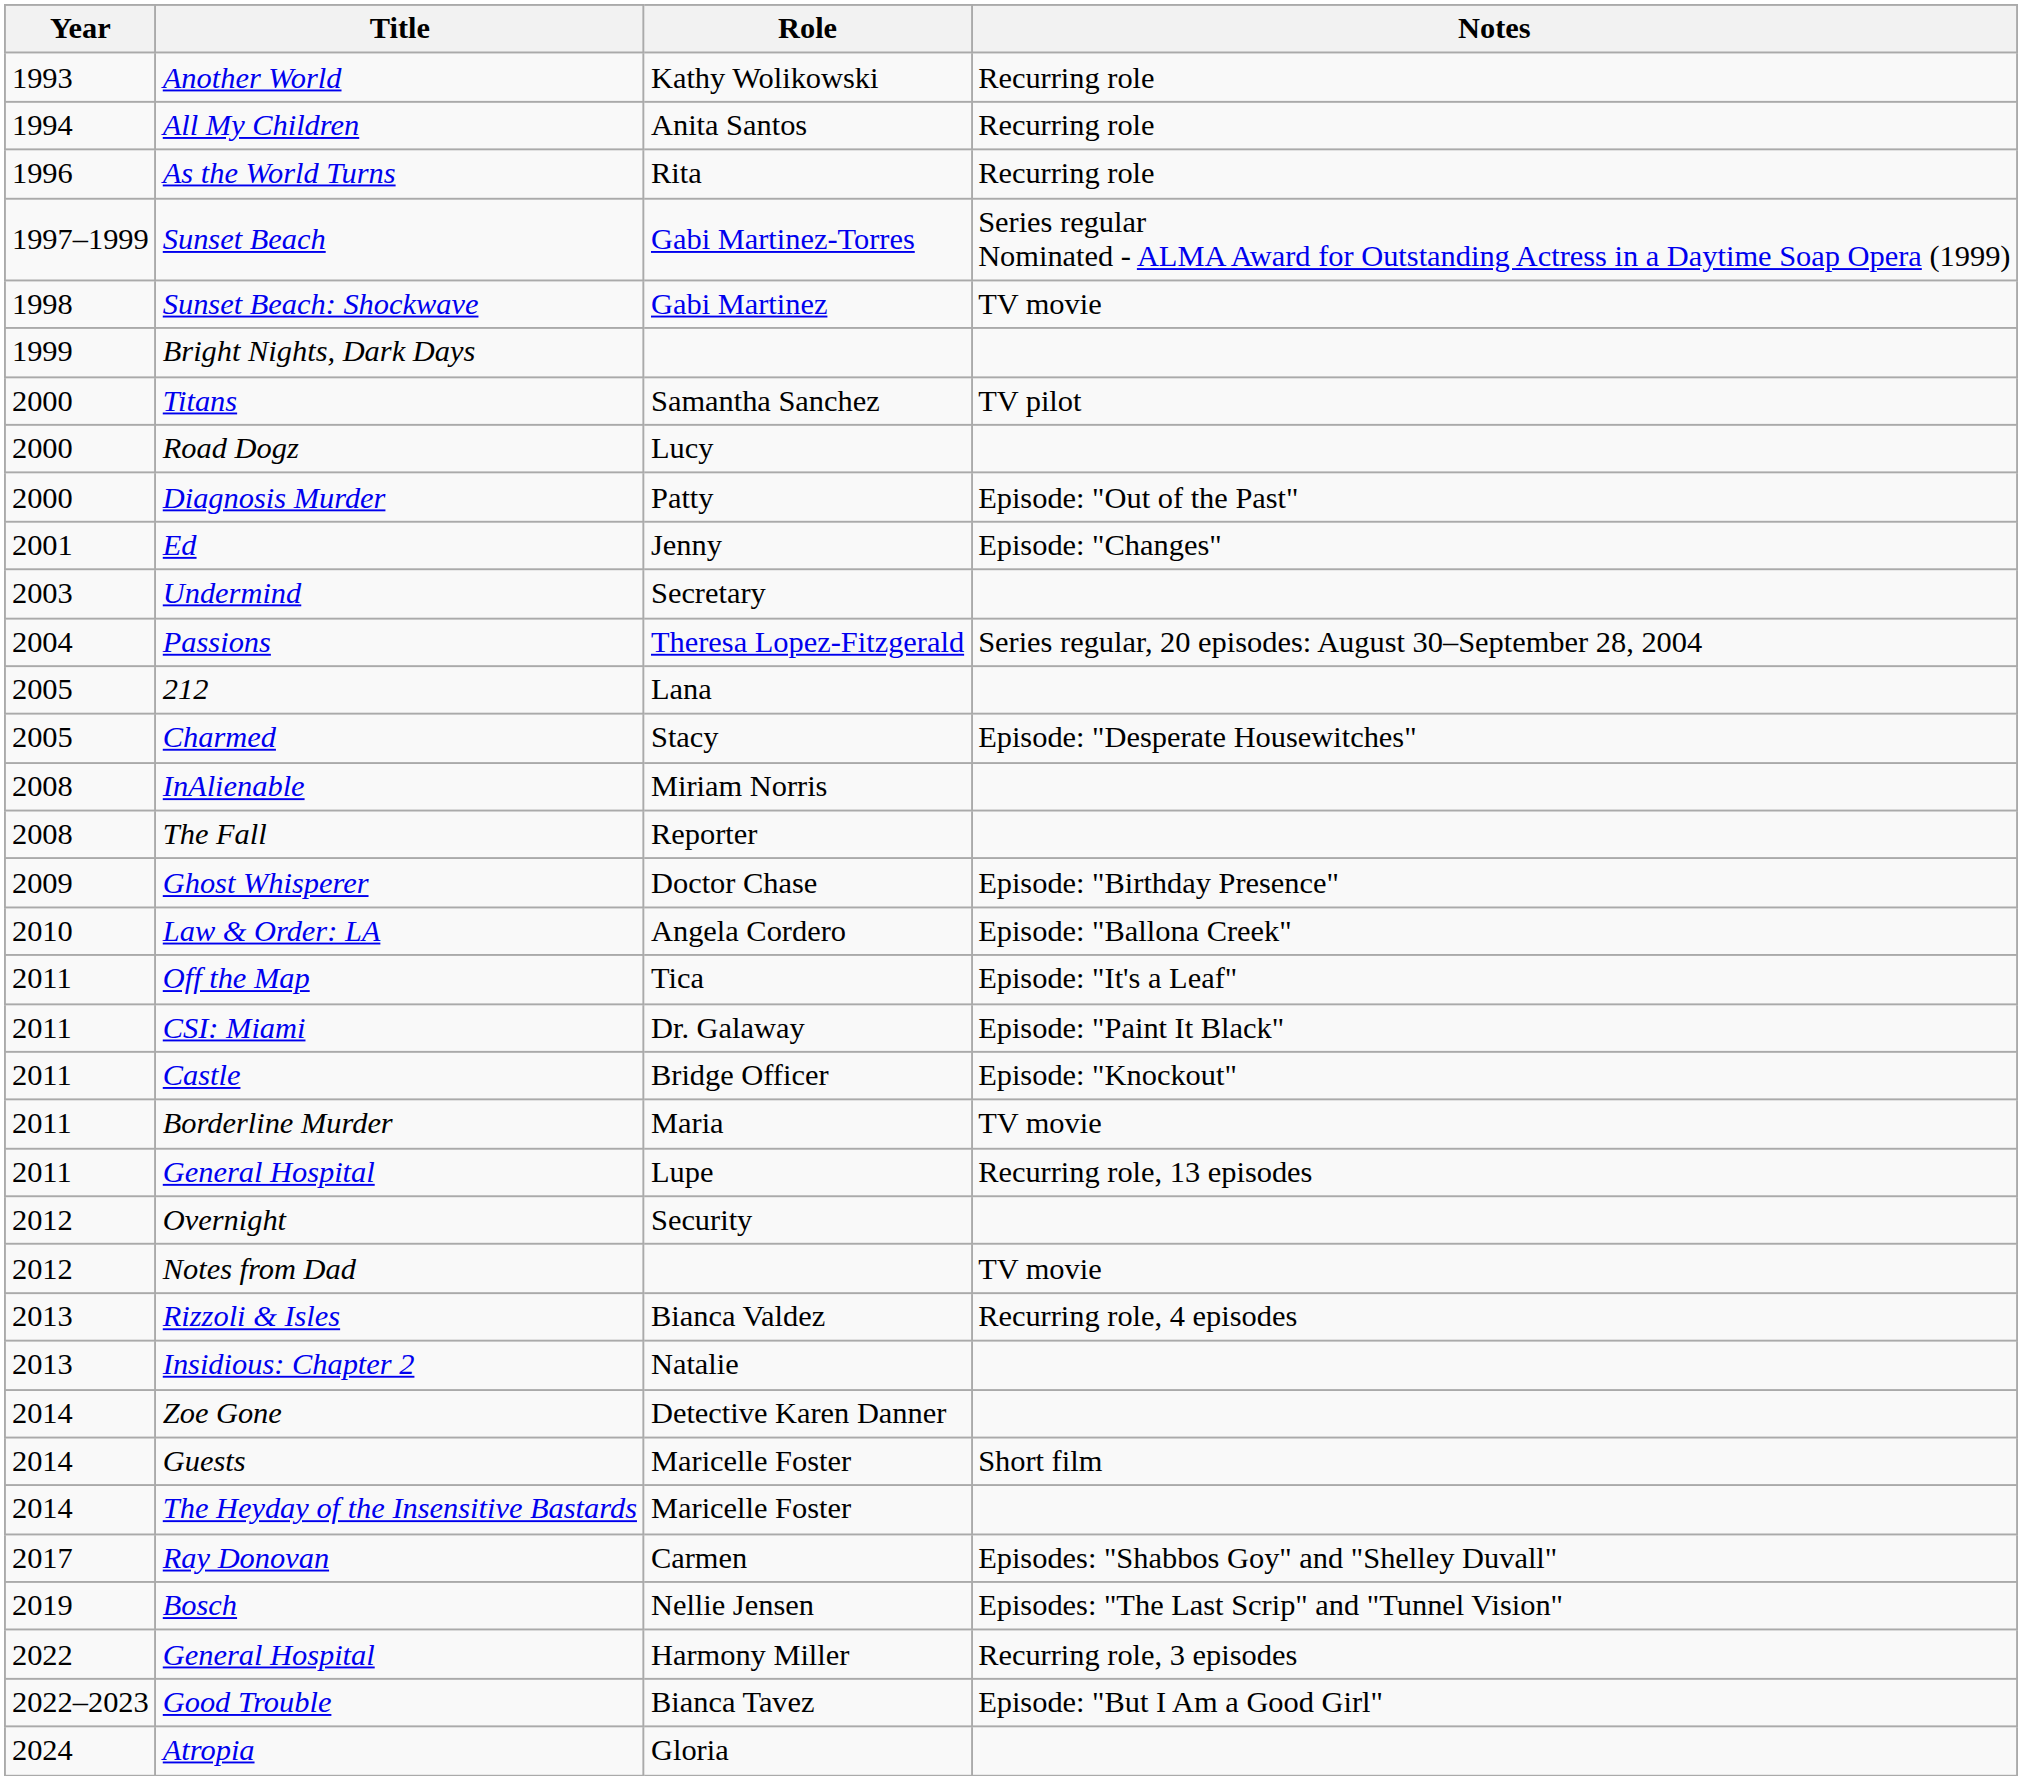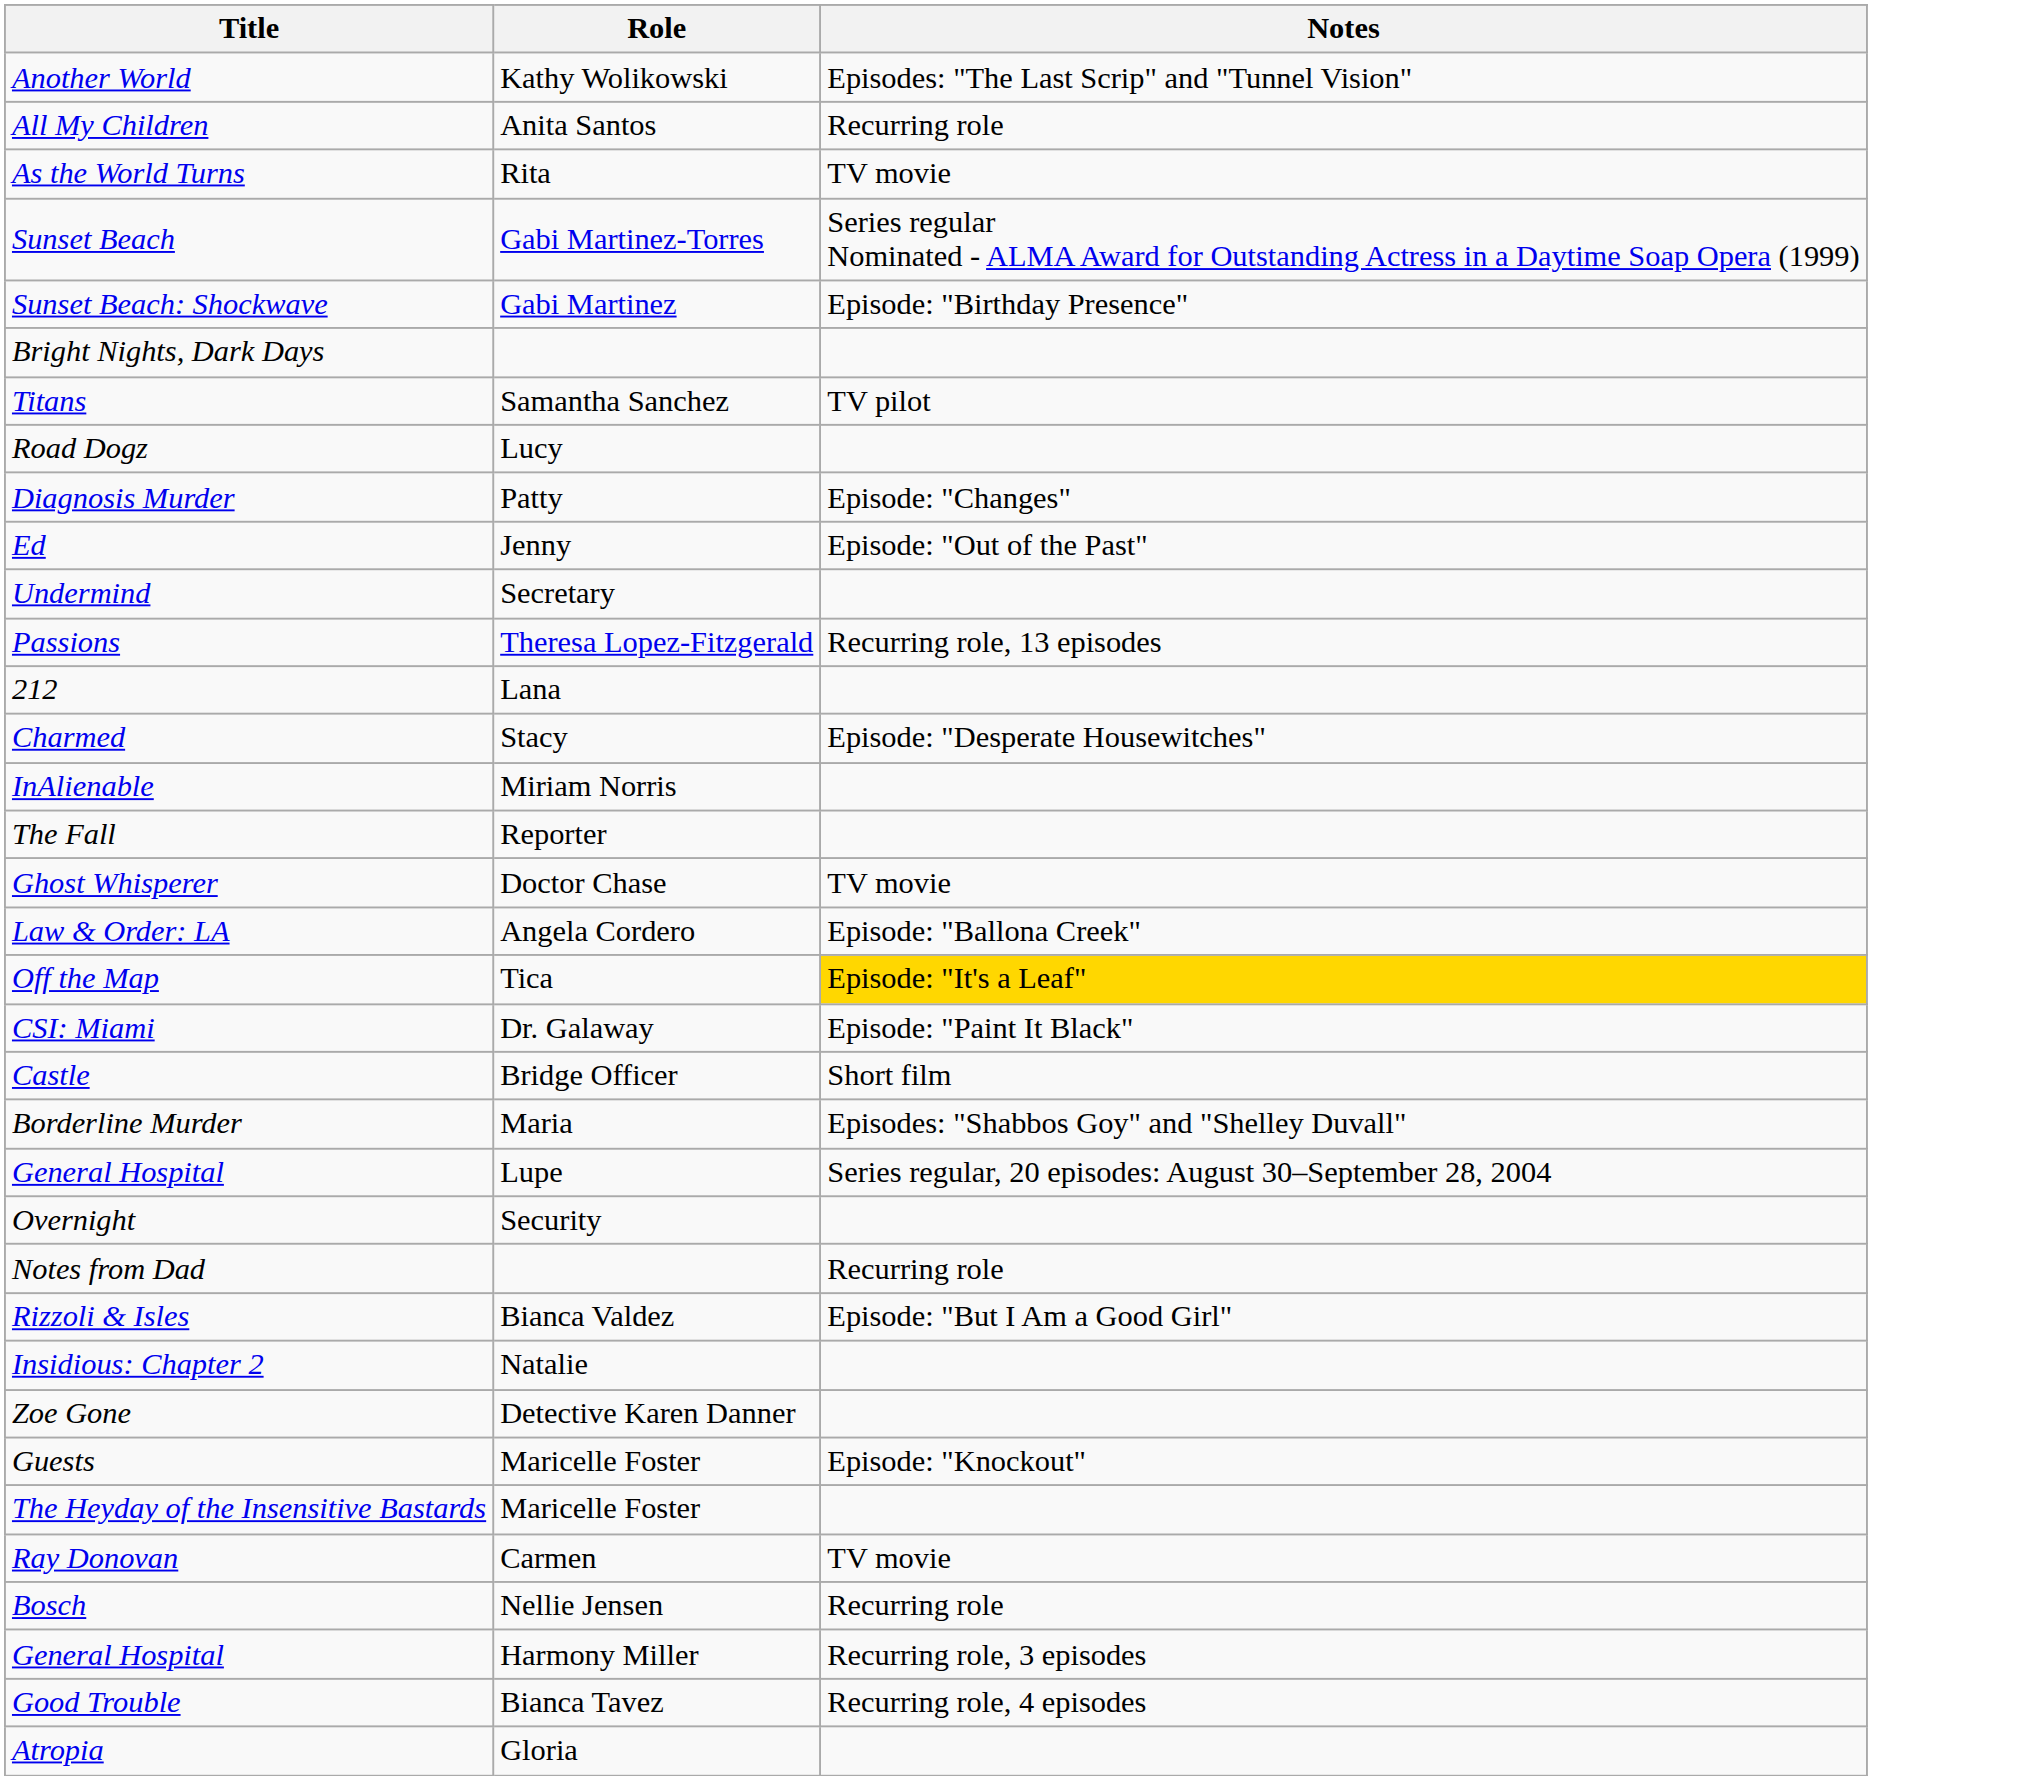 <table class="wikitable sortable">
 <tr>
-<th>Year</th>
 <th>Title</th>
 <th>Role</th>
 <th class="unsortable">Notes</th>
 </tr>
 <tr>
-<td>1993</td>
 <td><em><a href='#'>Another World</a></em></td>
 <td>Kathy Wolikowski</td>
-<td>Recurring role</td>
+<td>Episodes: "The Last Scrip" and "Tunnel Vision"</td>
 </tr>
 <tr>
-<td>1994</td>
 <td><em><a href='#'>All My Children</a></em></td>
 <td>Anita Santos</td>
 <td>Recurring role</td>
 </tr>
 <tr>
-<td>1996</td>
 <td><em><a href='#'>As the World Turns</a></em></td>
 <td>Rita</td>
-<td>Recurring role</td>
+<td>TV movie</td>
 </tr>
 <tr>
-<td>1997–1999</td>
 <td><em><a href='#'>Sunset Beach</a></em></td>
 <td><a href='#'>Gabi Martinez-Torres</a></td>
 <td>Series regular<br>Nominated - <a href='#'>ALMA Award for Outstanding Actress in a Daytime Soap Opera</a> (1999)</td>
 </tr>
 <tr>
-<td>1998</td>
 <td><em><a href='#'>Sunset Beach: Shockwave</a></em></td>
 <td><a href='#'>Gabi Martinez</a></td>
-<td>TV movie</td>
+<td>Episode: "Birthday Presence"</td>
 </tr>
 <tr>
-<td>1999</td>
 <td><em>Bright Nights, Dark Days</em></td>
 <td></td>
 <td></td>
 </tr>
 <tr>
-<td>2000</td>
 <td><em><a href='#'>Titans</a></em></td>
 <td>Samantha Sanchez</td>
 <td>TV pilot</td>
 </tr>
 <tr>
-<td>2000</td>
 <td><em>Road Dogz</em></td>
 <td>Lucy</td>
 <td></td>
 </tr>
 <tr>
-<td>2000</td>
 <td><em><a href='#'>Diagnosis Murder</a></em></td>
 <td>Patty</td>
+<td>Episode: "Changes"</td>
+</tr>
+<tr>
+<td><em><a href='#'>Ed</a></em></td>
+<td>Jenny</td>
 <td>Episode: "Out of the Past"</td>
 </tr>
 <tr>
-<td>2001</td>
-<td><em><a href='#'>Ed</a></em></td>
-<td>Jenny</td>
-<td>Episode: "Changes"</td>
-</tr>
-<tr>
-<td>2003</td>
 <td><em><a href='#'>Undermind</a></em></td>
 <td>Secretary</td>
 <td></td>
 </tr>
 <tr>
-<td>2004</td>
 <td><em><a href='#'>Passions</a></em></td>
 <td><a href='#'>Theresa Lopez-Fitzgerald</a></td>
-<td>Series regular, 20 episodes: August 30–September 28, 2004</td>
+<td>Recurring role, 13 episodes</td>
 </tr>
 <tr>
-<td>2005</td>
 <td><em>212</em></td>
 <td>Lana</td>
 <td></td>
 </tr>
 <tr>
-<td>2005</td>
 <td><em><a href='#'>Charmed</a></em></td>
 <td>Stacy</td>
 <td>Episode: "Desperate Housewitches"</td>
 </tr>
 <tr>
-<td>2008</td>
 <td><em><a href='#'>InAlienable</a></em></td>
 <td>Miriam Norris</td>
 <td></td>
 </tr>
 <tr>
-<td>2008</td>
 <td><em>The Fall</em></td>
 <td>Reporter</td>
 <td></td>
 </tr>
 <tr>
-<td>2009</td>
 <td><em><a href='#'>Ghost Whisperer</a></em></td>
 <td>Doctor Chase</td>
-<td>Episode: "Birthday Presence"</td>
+<td>TV movie</td>
 </tr>
 <tr>
-<td>2010</td>
 <td><em><a href='#'>Law & Order: LA</a></em></td>
 <td>Angela Cordero</td>
 <td>Episode: "Ballona Creek"</td>
 </tr>
 <tr>
-<td>2011</td>
 <td><em><a href='#'>Off the Map</a></em></td>
 <td>Tica</td>
-<td>Episode: "It's a Leaf"</td>
+<td style="background: gold;">Episode: "It's a Leaf"</td>
 </tr>
 <tr>
-<td>2011</td>
 <td><em><a href='#'>CSI: Miami</a></em></td>
 <td>Dr. Galaway</td>
 <td>Episode: "Paint It Black"</td>
 </tr>
 <tr>
-<td>2011</td>
 <td><em><a href='#'>Castle</a></em></td>
 <td>Bridge Officer</td>
-<td>Episode: "Knockout"</td>
+<td>Short film</td>
 </tr>
 <tr>
-<td>2011</td>
 <td><em>Borderline Murder</em></td>
 <td>Maria</td>
-<td>TV movie</td>
+<td>Episodes: "Shabbos Goy" and "Shelley Duvall"</td>
 </tr>
 <tr>
-<td>2011</td>
 <td><em><a href='#'>General Hospital</a></em></td>
 <td>Lupe</td>
-<td>Recurring role, 13 episodes</td>
+<td>Series regular, 20 episodes: August 30–September 28, 2004</td>
 </tr>
 <tr>
-<td>2012</td>
 <td><em>Overnight</em></td>
 <td>Security</td>
 <td></td>
 </tr>
 <tr>
-<td>2012</td>
 <td><em>Notes from Dad</em></td>
 <td></td>
-<td>TV movie</td>
+<td>Recurring role</td>
 </tr>
 <tr>
-<td>2013</td>
 <td><em><a href='#'>Rizzoli & Isles</a></em></td>
 <td>Bianca Valdez</td>
-<td>Recurring role, 4 episodes</td>
+<td>Episode: "But I Am a Good Girl"</td>
 </tr>
 <tr>
-<td>2013</td>
 <td><em><a href='#'>Insidious: Chapter 2</a></em></td>
 <td>Natalie</td>
 <td></td>
 </tr>
 <tr>
-<td>2014</td>
 <td><em>Zoe Gone</em></td>
 <td>Detective Karen Danner</td>
 <td></td>
 </tr>
 <tr>
-<td>2014</td>
 <td><em>Guests</em></td>
 <td>Maricelle Foster</td>
-<td>Short film</td>
+<td>Episode: "Knockout"</td>
 </tr>
 <tr>
-<td>2014</td>
 <td><em><a href='#'>The Heyday of the Insensitive Bastards</a></em></td>
 <td>Maricelle Foster</td>
 <td></td>
 </tr>
 <tr>
-<td>2017</td>
 <td><em><a href='#'>Ray Donovan</a></em></td>
 <td>Carmen</td>
-<td>Episodes: "Shabbos Goy" and "Shelley Duvall"</td>
+<td>TV movie</td>
 </tr>
 <tr>
-<td>2019</td>
 <td><em><a href='#'>Bosch</a></em></td>
 <td>Nellie Jensen</td>
-<td>Episodes: "The Last Scrip" and "Tunnel Vision"</td>
+<td>Recurring role</td>
 </tr>
 <tr>
-<td>2022</td>
 <td><em><a href='#'>General Hospital</a></em></td>
 <td>Harmony Miller</td>
 <td>Recurring role, 3 episodes</td>
 </tr>
 <tr>
-<td>2022–2023</td>
 <td><em><a href='#'>Good Trouble</a></em></td>
 <td>Bianca Tavez</td>
-<td>Episode: "But I Am a Good Girl"</td>
+<td>Recurring role, 4 episodes</td>
 </tr>
 <tr>
-<td>2024</td>
 <td><em><a href='#'>Atropia</a></em></td>
 <td>Gloria</td>
 <td></td>
 </tr>
 </table>
